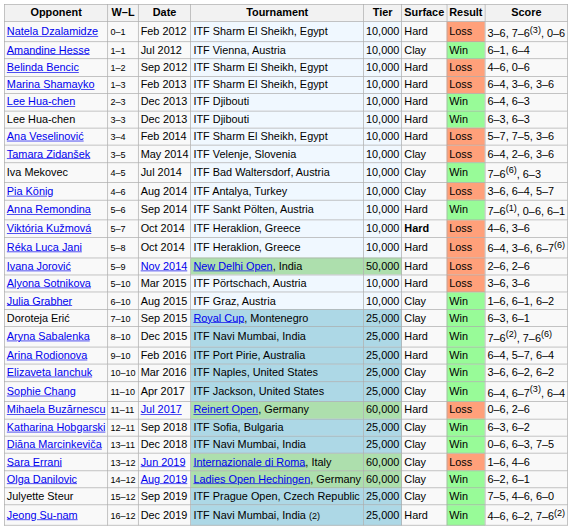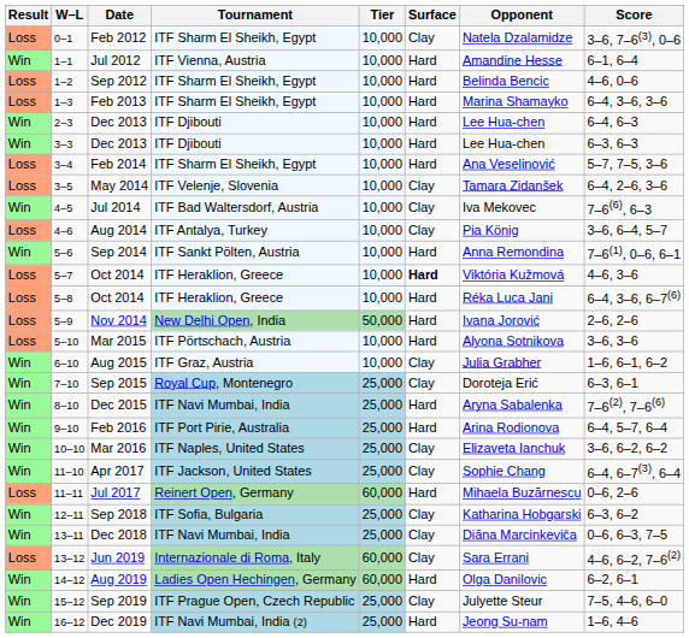 <table class="sortable wikitable">
 <tr>
-<th>Opponent</th>
+<th>Result</th>
 <th class="unsortable">W–L</th>
 <th>Date</th>
 <th>Tournament</th>
 <th>Tier</th>
 <th>Surface</th>
-<th>Result</th>
+<th>Opponent</th>
 <th class="unsortable">Score</th>
 </tr>
 <tr>
-<td> <a href='#'>Natela Dzalamidze</a></td>
+<td style=background:#ffa07a>Loss</td>
 <td><small>0–1</small></td>
 <td>Feb 2012</td>
 <td style=background:#f0f8ff>ITF Sharm El Sheikh, Egypt</td>
 <td style=background:#f0f8ff>10,000</td>
-<td>Hard</td>
-<td style=background:#ffa07a>Loss</td>
+<td>Clay</td>
+<td> <a href='#'>Natela Dzalamidze</a></td>
 <td>3–6, 7–6<sup>(3)</sup>, 0–6</td>
 </tr>
 <tr>
-<td> <a href='#'>Amandine Hesse</a></td>
+<td style=background:#98fb98>Win</td>
 <td><small>1–1</small></td>
 <td>Jul 2012</td>
 <td style=background:#f0f8ff>ITF Vienna, Austria</td>
 <td style=background:#f0f8ff>10,000</td>
-<td>Clay</td>
-<td style=background:#98fb98>Win</td>
+<td>Hard</td>
+<td> <a href='#'>Amandine Hesse</a></td>
 <td>6–1, 6–4</td>
 </tr>
 <tr>
-<td> <a href='#'>Belinda Bencic</a></td>
+<td style=background:#ffa07a>Loss</td>
 <td><small>1–2</small></td>
 <td>Sep 2012</td>
 <td style=background:#f0f8ff>ITF Sharm El Sheikh, Egypt</td>
 <td style=background:#f0f8ff>10,000</td>
 <td>Hard</td>
-<td style=background:#ffa07a>Loss</td>
+<td> <a href='#'>Belinda Bencic</a></td>
 <td>4–6, 0–6</td>
 </tr>
 <tr>
-<td> <a href='#'>Marina Shamayko</a></td>
+<td style=background:#ffa07a>Loss</td>
 <td><small>1–3</small></td>
 <td>Feb 2013</td>
 <td style=background:#f0f8ff>ITF Sharm El Sheikh, Egypt</td>
 <td style=background:#f0f8ff>10,000</td>
 <td>Hard</td>
-<td style=background:#ffa07a>Loss</td>
+<td> <a href='#'>Marina Shamayko</a></td>
 <td>6–4, 3–6, 3–6</td>
 </tr>
 <tr>
-<td> <a href='#'>Lee Hua-chen</a></td>
+<td style=background:#98fb98>Win</td>
 <td><small>2–3</small></td>
 <td>Dec 2013</td>
 <td style=background:#f0f8ff>ITF Djibouti</td>
 <td style=background:#f0f8ff>10,000</td>
 <td>Hard</td>
-<td style=background:#98fb98>Win</td>
+<td> <a href='#'>Lee Hua-chen</a></td>
 <td>6–4, 6–3</td>
 </tr>
 <tr>
-<td> Lee Hua-chen</td>
+<td style=background:#98fb98>Win</td>
 <td><small>3–3</small></td>
 <td>Dec 2013</td>
 <td style=background:#f0f8ff>ITF Djibouti</td>
 <td style=background:#f0f8ff>10,000</td>
 <td>Hard</td>
-<td style=background:#98fb98>Win</td>
+<td> Lee Hua-chen</td>
 <td>6–3, 6–3</td>
 </tr>
 <tr>
-<td> <a href='#'>Ana Veselinović</a></td>
+<td style=background:#ffa07a>Loss</td>
 <td><small>3–4</small></td>
 <td>Feb 2014</td>
 <td style=background:#f0f8ff>ITF Sharm El Sheikh, Egypt</td>
 <td style=background:#f0f8ff>10,000</td>
 <td>Hard</td>
-<td style=background:#ffa07a>Loss</td>
+<td> <a href='#'>Ana Veselinović</a></td>
 <td>5–7, 7–5, 3–6</td>
 </tr>
 <tr>
-<td> <a href='#'>Tamara Zidanšek</a></td>
+<td style=background:#ffa07a>Loss</td>
 <td><small>3–5</small></td>
 <td>May 2014</td>
 <td style=background:#f0f8ff>ITF Velenje, Slovenia</td>
 <td style=background:#f0f8ff>10,000</td>
 <td>Clay</td>
-<td style=background:#ffa07a>Loss</td>
+<td> <a href='#'>Tamara Zidanšek</a></td>
 <td>6–4, 2–6, 3–6</td>
 </tr>
 <tr>
-<td> Iva Mekovec</td>
+<td style=background:#98fb98>Win</td>
 <td><small>4–5</small></td>
 <td>Jul 2014</td>
 <td style=background:#f0f8ff>ITF Bad Waltersdorf, Austria</td>
 <td style=background:#f0f8ff>10,000</td>
 <td>Clay</td>
-<td style=background:#98fb98>Win</td>
+<td> Iva Mekovec</td>
 <td>7–6<sup>(6)</sup>, 6–3</td>
 </tr>
 <tr>
-<td> <a href='#'>Pia König</a></td>
+<td style=background:#ffa07a>Loss</td>
 <td><small>4–6</small></td>
 <td>Aug 2014</td>
 <td style=background:#f0f8ff>ITF Antalya, Turkey</td>
 <td style=background:#f0f8ff>10,000</td>
 <td>Clay</td>
-<td style=background:#ffa07a>Loss</td>
+<td> <a href='#'>Pia König</a></td>
 <td>3–6, 6–4, 5–7</td>
 </tr>
 <tr>
-<td> <a href='#'>Anna Remondina</a></td>
+<td style=background:#98fb98>Win</td>
 <td><small>5–6</small></td>
 <td>Sep 2014</td>
 <td style=background:#f0f8ff>ITF Sankt Pölten, Austria</td>
 <td style=background:#f0f8ff>10,000</td>
 <td>Hard</td>
-<td style=background:#98fb98>Win</td>
+<td> <a href='#'>Anna Remondina</a></td>
 <td>7–6<sup>(1)</sup>, 0–6, 6–1</td>
 </tr>
 <tr>
-<td> <a href='#'>Viktória Kužmová</a></td>
+<td style=background:#ffa07a>Loss</td>
 <td><small>5–7</small></td>
 <td>Oct 2014</td>
 <td style=background:#f0f8ff>ITF Heraklion, Greece</td>
 <td style=background:#f0f8ff>10,000</td>
 <td><strong>Hard</strong></td>
-<td style=background:#ffa07a>Loss</td>
+<td> <a href='#'>Viktória Kužmová</a></td>
 <td>4–6, 3–6</td>
 </tr>
 <tr>
-<td> <a href='#'>Réka Luca Jani</a></td>
+<td style=background:#ffa07a>Loss</td>
 <td><small>5–8</small></td>
 <td>Oct 2014</td>
 <td style=background:#f0f8ff>ITF Heraklion, Greece</td>
 <td style=background:#f0f8ff>10,000</td>
 <td>Hard</td>
-<td style=background:#ffa07a>Loss</td>
+<td> <a href='#'>Réka Luca Jani</a></td>
 <td>6–4, 3–6, 6–7<sup>(6)</sup></td>
 </tr>
 <tr>
-<td> <a href='#'>Ivana Jorović</a></td>
+<td style=background:#ffa07a>Loss</td>
 <td><small>5–9</small></td>
 <td><a href='#'>Nov 2014</a></td>
 <td style=background:#addfad><a href='#'>New Delhi Open</a>, India</td>
 <td style=background:#addfad>50,000</td>
 <td>Hard</td>
-<td style=background:#ffa07a>Loss</td>
+<td> <a href='#'>Ivana Jorović</a></td>
 <td>2–6, 2–6</td>
 </tr>
 <tr>
-<td> <a href='#'>Alyona Sotnikova</a></td>
+<td style=background:#ffa07a>Loss</td>
 <td><small>5–10</small></td>
 <td>Mar 2015</td>
 <td style=background:#f0f8ff>ITF Pörtschach, Austria</td>
 <td style=background:#f0f8ff>10,000</td>
 <td>Hard</td>
-<td style=background:#ffa07a>Loss</td>
+<td> <a href='#'>Alyona Sotnikova</a></td>
 <td>3–6, 3–6</td>
 </tr>
 <tr>
-<td> <a href='#'>Julia Grabher</a></td>
+<td style=background:#98fb98>Win</td>
 <td><small>6–10</small></td>
 <td>Aug 2015</td>
 <td style=background:#f0f8ff>ITF Graz, Austria</td>
 <td style=background:#f0f8ff>10,000</td>
 <td>Clay</td>
-<td style=background:#98fb98>Win</td>
+<td> <a href='#'>Julia Grabher</a></td>
 <td>1–6, 6–1, 6–2</td>
 </tr>
 <tr>
-<td> Doroteja Erić</td>
+<td style=background:#98fb98>Win</td>
 <td><small>7–10</small></td>
 <td>Sep 2015</td>
 <td style=background:lightblue><a href='#'>Royal Cup</a>, Montenegro</td>
 <td style=background:lightblue>25,000</td>
 <td>Clay</td>
-<td style=background:#98fb98>Win</td>
+<td> Doroteja Erić</td>
 <td>6–3, 6–1</td>
 </tr>
 <tr>
-<td> <a href='#'>Aryna Sabalenka</a></td>
+<td style=background:#98fb98>Win</td>
 <td><small>8–10</small></td>
 <td>Dec 2015</td>
 <td style=background:lightblue>ITF Navi Mumbai, India</td>
 <td style=background:lightblue>25,000</td>
 <td>Hard</td>
-<td style=background:#98fb98>Win</td>
+<td> <a href='#'>Aryna Sabalenka</a></td>
 <td>7–6<sup>(2)</sup>, 7–6<sup>(6)</sup></td>
 </tr>
 <tr>
-<td> <a href='#'>Arina Rodionova</a></td>
+<td style=background:#98fb98>Win</td>
 <td><small>9–10</small></td>
 <td>Feb 2016</td>
 <td style=background:lightblue>ITF Port Pirie, Australia</td>
 <td style=background:lightblue>25,000</td>
 <td>Hard</td>
-<td style=background:#98fb98>Win</td>
+<td> <a href='#'>Arina Rodionova</a></td>
 <td>6–4, 5–7, 6–4</td>
 </tr>
 <tr>
-<td> <a href='#'>Elizaveta Ianchuk</a></td>
+<td style=background:#98fb98>Win</td>
 <td><small>10–10</small></td>
 <td>Mar 2016</td>
 <td style=background:lightblue>ITF Naples, United States</td>
 <td style=background:lightblue>25,000</td>
 <td>Clay</td>
-<td style=background:#98fb98>Win</td>
+<td> <a href='#'>Elizaveta Ianchuk</a></td>
 <td>3–6, 6–2, 6–2</td>
 </tr>
 <tr>
-<td> <a href='#'>Sophie Chang</a></td>
+<td style=background:#98fb98>Win</td>
 <td><small>11–10</small></td>
 <td>Apr 2017</td>
 <td style=background:lightblue>ITF Jackson, United States</td>
 <td style=background:lightblue>25,000</td>
 <td>Clay</td>
-<td style=background:#98fb98>Win</td>
+<td> <a href='#'>Sophie Chang</a></td>
 <td>6–4, 6–7<sup>(3)</sup>, 6–4</td>
 </tr>
 <tr>
-<td> <a href='#'>Mihaela Buzărnescu</a></td>
+<td style=background:#ffa07a>Loss</td>
 <td><small>11–11</small></td>
 <td><a href='#'>Jul 2017</a></td>
 <td style=background:#addfad><a href='#'>Reinert Open</a>, Germany</td>
 <td style=background:#addfad>60,000</td>
 <td>Hard</td>
-<td style=background:#ffa07a>Loss</td>
+<td> <a href='#'>Mihaela Buzărnescu</a></td>
 <td>0–6, 2–6</td>
 </tr>
 <tr>
-<td> <a href='#'>Katharina Hobgarski</a></td>
+<td style=background:#98fb98>Win</td>
 <td><small>12–11</small></td>
 <td>Sep 2018</td>
 <td style=background:lightblue>ITF Sofia, Bulgaria</td>
 <td style=background:lightblue>25,000</td>
 <td>Clay</td>
-<td style=background:#98fb98>Win</td>
+<td> <a href='#'>Katharina Hobgarski</a></td>
 <td>6–3, 6–2</td>
 </tr>
 <tr>
-<td> <a href='#'>Diāna Marcinkeviča</a></td>
+<td style=background:#98fb98>Win</td>
 <td><small>13–11</small></td>
 <td>Dec 2018</td>
 <td style=background:lightblue>ITF Navi Mumbai, India</td>
 <td style=background:lightblue>25,000</td>
 <td>Clay</td>
-<td style=background:#98fb98>Win</td>
+<td> <a href='#'>Diāna Marcinkeviča</a></td>
 <td>0–6, 6–3, 7–5</td>
 </tr>
 <tr>
-<td> <a href='#'>Sara Errani</a></td>
+<td style=background:#ffa07a>Loss</td>
 <td><small>13–12</small></td>
 <td><a href='#'>Jun 2019</a></td>
 <td style=background:#addfad><a href='#'>Internazionale di Roma</a>, Italy</td>
 <td style=background:#addfad>60,000</td>
 <td>Clay</td>
-<td style=background:#ffa07a>Loss</td>
-<td>1–6, 4–6</td>
+<td> <a href='#'>Sara Errani</a></td>
+<td>4–6, 6–2, 7–6<sup>(2)</sup></td>
 </tr>
 <tr>
-<td> <a href='#'>Olga Danilovic</a></td>
+<td style=background:#98fb98>Win</td>
 <td><small>14–12</small></td>
 <td><a href='#'>Aug 2019</a></td>
 <td style=background:#addfad><a href='#'>Ladies Open Hechingen</a>, Germany</td>
 <td style=background:#addfad>60,000</td>
-<td>Clay</td>
-<td style=background:#98fb98>Win</td>
+<td>Hard</td>
+<td> <a href='#'>Olga Danilovic</a></td>
 <td>6–2, 6–1</td>
 </tr>
 <tr>
-<td> Julyette Steur</td>
+<td style=background:#98fb98>Win</td>
 <td><small>15–12</small></td>
 <td>Sep 2019</td>
 <td style=background:lightblue>ITF Prague Open, Czech Republic</td>
 <td style=background:lightblue>25,000</td>
 <td>Clay</td>
-<td style=background:#98fb98>Win</td>
+<td> Julyette Steur</td>
 <td>7–5, 4–6, 6–0</td>
 </tr>
 <tr>
-<td> <a href='#'>Jeong Su-nam</a></td>
+<td style=background:#98fb98>Win</td>
 <td><small>16–12</small></td>
 <td>Dec 2019</td>
 <td style=background:lightblue>ITF Navi Mumbai, India <small>(2)</small></td>
 <td style=background:lightblue>25,000</td>
 <td>Hard</td>
-<td style=background:#98fb98>Win</td>
-<td>4–6, 6–2, 7–6<sup>(2)</sup></td>
+<td> <a href='#'>Jeong Su-nam</a></td>
+<td>1–6, 4–6</td>
 </tr>
 </table>
